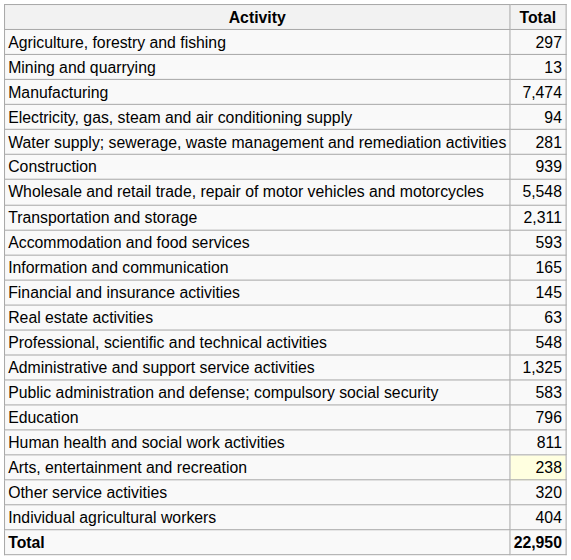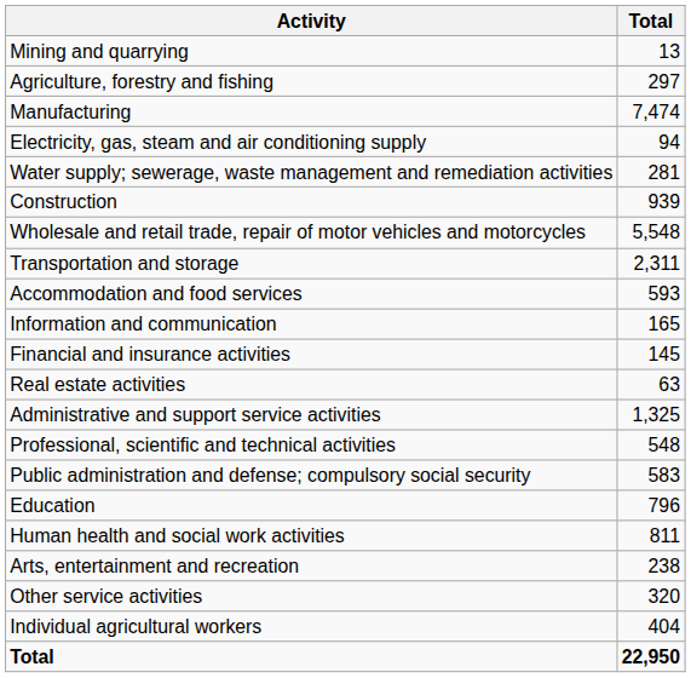 <table class="wikitable sortable" style="font-size:95%;">
 <tr>
 <th>Activity</th>
 <th>Total</th>
 </tr>
 <tr>
+<td>Mining and quarrying</td>
+<td align="right">13</td>
+</tr>
+<tr>
 <td>Agriculture, forestry and fishing</td>
 <td align="right">297</td>
-</tr>
-<tr>
-<td>Mining and quarrying</td>
-<td align="right">13</td>
 </tr>
 <tr>
 <td>Manufacturing</td>
 <td align="right">7,474</td>
 </tr>
 <tr>
 <td>Electricity, gas, steam and air conditioning supply</td>
 <td align="right">94</td>
 </tr>
 <tr>
 <td>Water supply; sewerage, waste management and remediation activities</td>
 <td align="right">281</td>
 </tr>
 <tr>
 <td>Construction</td>
 <td align="right">939</td>
 </tr>
 <tr>
 <td>Wholesale and retail trade, repair of motor vehicles and motorcycles</td>
 <td align="right">5,548</td>
 </tr>
 <tr>
 <td>Transportation and storage</td>
 <td align="right">2,311</td>
 </tr>
 <tr>
 <td>Accommodation and food services</td>
 <td align="right">593</td>
 </tr>
 <tr>
 <td>Information and communication</td>
 <td align="right">165</td>
 </tr>
 <tr>
 <td>Financial and insurance activities</td>
 <td align="right">145</td>
 </tr>
 <tr>
 <td>Real estate activities</td>
 <td align="right">63</td>
 </tr>
 <tr>
+<td>Administrative and support service activities</td>
+<td align="right">1,325</td>
+</tr>
+<tr>
 <td>Professional, scientific and technical activities</td>
 <td align="right">548</td>
-</tr>
-<tr>
-<td>Administrative and support service activities</td>
-<td align="right">1,325</td>
 </tr>
 <tr>
 <td>Public administration and defense; compulsory social security</td>
 <td align="right">583</td>
 </tr>
 <tr>
 <td>Education</td>
 <td align="right">796</td>
 </tr>
 <tr>
 <td>Human health and social work activities</td>
 <td align="right">811</td>
 </tr>
 <tr>
 <td>Arts, entertainment and recreation</td>
-<td align="right" style="background: lightyellow;">238</td>
+<td align="right">238</td>
 </tr>
 <tr>
 <td>Other service activities</td>
 <td align="right">320</td>
 </tr>
 <tr>
 <td>Individual agricultural workers</td>
 <td align="right">404</td>
 </tr>
 <tr class="sortbottom">
 <td><strong>Total</strong></td>
 <td align="right"><strong>22,950</strong></td>
 </tr>
 </table>
